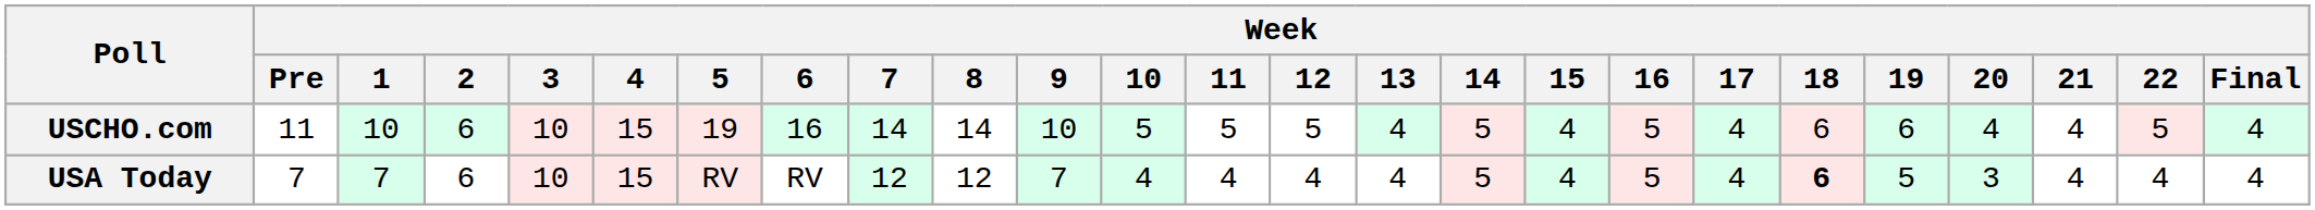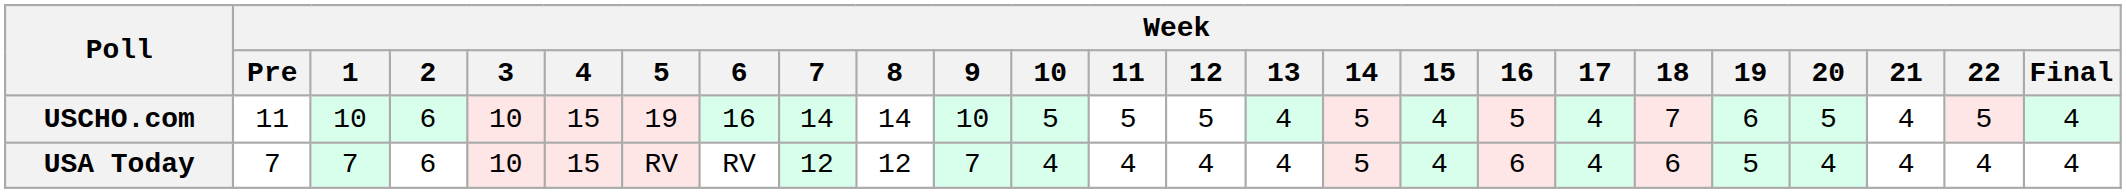 <table class="wikitable" style="white-space:nowrap;">
 <tr>
 <th scope="col" width="100" rowspan="2">Poll</th>
 <th colspan="24">Week</th>
 </tr>
 <tr>
 <th scope="col" width="30">Pre</th>
 <th scope="col" width="30">1</th>
 <th scope="col" width="30">2</th>
 <th scope="col" width="30">3</th>
 <th scope="col" width="30">4</th>
 <th scope="col" width="30">5</th>
 <th scope="col" width="30">6</th>
 <th scope="col" width="30">7</th>
 <th scope="col" width="30">8</th>
 <th scope="col" width="30">9</th>
 <th scope="col" width="30">10</th>
 <th scope="col" width="30">11</th>
 <th scope="col" width="30">12</th>
 <th scope="col" width="30">13</th>
 <th scope="col" width="30">14</th>
 <th scope="col" width="30">15</th>
 <th scope="col" width="30">16</th>
 <th scope="col" width="30">17</th>
 <th scope="col" width="30">18</th>
 <th scope="col" width="30">19</th>
 <th scope="col" width="30">20</th>
 <th scope="col" width="30">21</th>
 <th scope="col" width="30">22</th>
 <th scope="col" width="30">Final</th>
 </tr>
 <tr style="text-align:center;">
 <th>USCHO.com</th>
 <td bgcolor=FFFFFF>11</td>
 <td bgcolor=D8FFEB>10</td>
 <td bgcolor=D8FFEB>6</td>
 <td bgcolor=FFE6E6>10</td>
 <td bgcolor=FFE6E6>15</td>
 <td bgcolor=FFE6E6>19</td>
 <td bgcolor=D8FFEB>16</td>
 <td bgcolor=D8FFEB>14</td>
 <td bgcolor=FFFFFF>14</td>
 <td bgcolor=D8FFEB>10</td>
 <td bgcolor=D8FFEB>5</td>
 <td bgcolor=FFFFFF>5</td>
 <td bgcolor=FFFFFF>5</td>
 <td bgcolor=D8FFEB>4</td>
 <td bgcolor=FFE6E6>5</td>
 <td bgcolor=D8FFEB>4</td>
 <td bgcolor=FFE6E6>5</td>
 <td bgcolor=D8FFEB>4</td>
-<td bgcolor=FFE6E6>6</td>
+<td bgcolor=FFE6E6>7</td>
 <td bgcolor=D8FFEB>6</td>
-<td bgcolor=D8FFEB>4</td>
+<td bgcolor=D8FFEB>5</td>
 <td bgcolor=FFFFFF>4</td>
 <td bgcolor=FFE6E6>5</td>
 <td bgcolor=D8FFEB>4</td>
 </tr>
 <tr style="text-align:center;">
 <th>USA Today</th>
 <td bgcolor=FFFFFF>7</td>
 <td bgcolor=D8FFEB>7</td>
 <td bgcolor=FFFFFF>6</td>
 <td bgcolor=FFE6E6>10</td>
 <td bgcolor=FFE6E6>15</td>
 <td bgcolor=FFE6E6>RV</td>
 <td bgcolor=FFFFFF>RV</td>
 <td bgcolor=D8FFEB>12</td>
 <td bgcolor=FFFFFF>12</td>
 <td bgcolor=D8FFEB>7</td>
 <td bgcolor=D8FFEB>4</td>
 <td bgcolor=FFFFFF>4</td>
 <td bgcolor=FFFFFF>4</td>
 <td bgcolor=FFFFFF>4</td>
 <td bgcolor=FFE6E6>5</td>
 <td bgcolor=D8FFEB>4</td>
-<td bgcolor=FFE6E6>5</td>
+<td bgcolor=FFE6E6>6</td>
 <td bgcolor=D8FFEB>4</td>
-<td bgcolor=FFE6E6><strong>6</strong></td>
+<td bgcolor=FFE6E6>6</td>
 <td bgcolor=D8FFEB>5</td>
-<td bgcolor=D8FFEB>3</td>
+<td bgcolor=D8FFEB>4</td>
 <td bgcolor=FFFFFF>4</td>
 <td bgcolor=FFFFFF>4</td>
 <td bgcolor=FFFFFF>4</td>
 </tr>
 </table>
